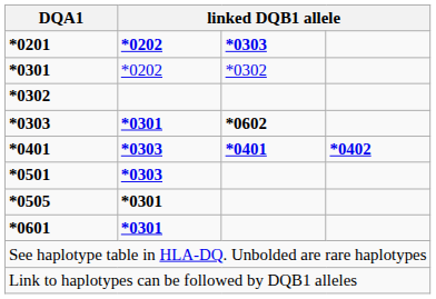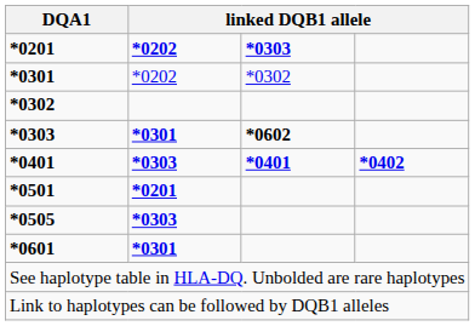 <table class = "wikitable">
 <tr>
 <th>DQA1</th>
 <th colspan = 6>linked DQB1 allele</th>
 </tr>
 <tr>
 <td><strong>*0201</strong></td>
 <td><strong><a href='#'>*0202</a></strong></td>
 <td><strong><a href='#'>*0303</a></strong></td>
 <td></td>
 </tr>
 <tr>
 <td><strong>*0301</strong></td>
 <td><a href='#'>*0202</a></td>
 <td><a href='#'>*0302</a></td>
 <td></td>
 </tr>
 <tr>
 <td><strong>*0302</strong></td>
 <td></td>
 <td></td>
 <td></td>
 </tr>
 <tr>
 <td><strong>*0303</strong></td>
 <td><strong><a href='#'>*0301</a></strong></td>
 <td><strong>*0602</strong></td>
 <td></td>
 </tr>
 <tr>
 <td><strong>*0401</strong></td>
 <td><strong><a href='#'>*0303</a></strong></td>
 <td><strong><a href='#'>*0401</a></strong></td>
 <td><strong><a href='#'>*0402</a></strong></td>
 </tr>
 <tr>
 <td><strong>*0501</strong></td>
-<td><strong><a href='#'>*0303</a></strong></td>
+<td><strong><a href='#'>*0201</a></strong></td>
 <td></td>
 <td></td>
 </tr>
 <tr>
 <td><strong>*0505</strong></td>
-<td><strong>*0301</strong></td>
+<td><strong><a href='#'>*0303</a></strong></td>
 <td></td>
 <td></td>
 </tr>
 <tr>
 <td><strong>*0601</strong></td>
 <td><strong><a href='#'>*0301</a></strong></td>
 <td></td>
 <td></td>
 </tr>
 <tr>
 <td colspan = 8>See haplotype table in <a href='#'>HLA-DQ</a>. Unbolded are rare haplotypes</td>
 </tr>
 <tr>
 <td colspan = 8>Link to haplotypes can be followed by DQB1 alleles</td>
 </tr>
 </table>
